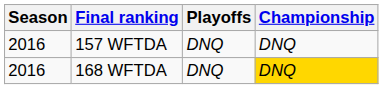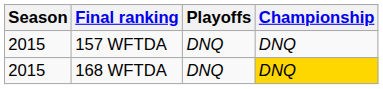 <table class="wikitable sortable">
 <tr>
 <th>Season</th>
 <th><a href='#'>Final ranking</a></th>
 <th>Playoffs</th>
 <th><a href='#'>Championship</a></th>
 </tr>
 <tr>
-<td>2016</td>
+<td>2015</td>
 <td>157 WFTDA</td>
 <td><em>DNQ</em></td>
 <td><em>DNQ</em></td>
 </tr>
 <tr>
-<td>2016</td>
+<td>2015</td>
 <td>168 WFTDA</td>
 <td><em>DNQ</em></td>
 <td style="background: gold;"><em>DNQ</em></td>
 </tr>
 </table>
